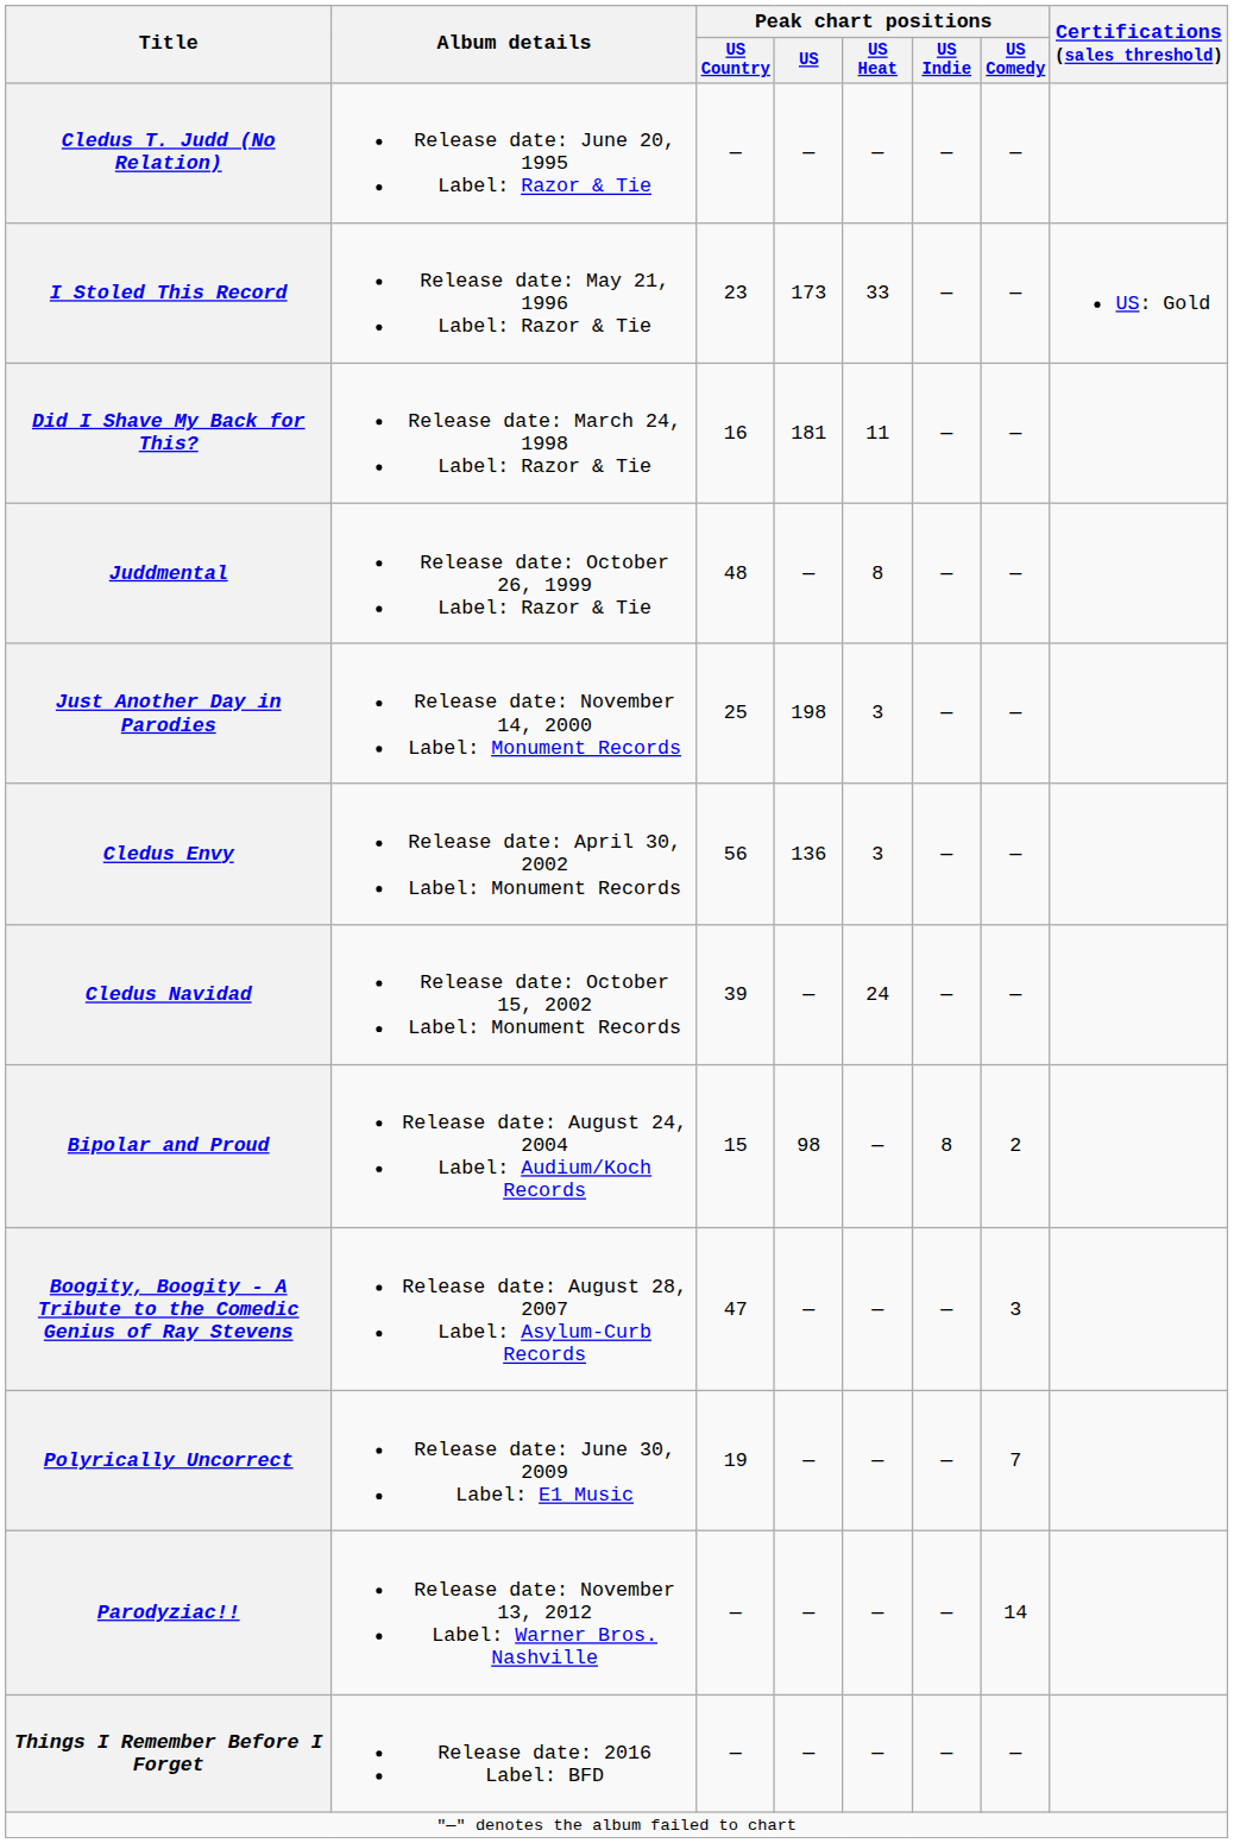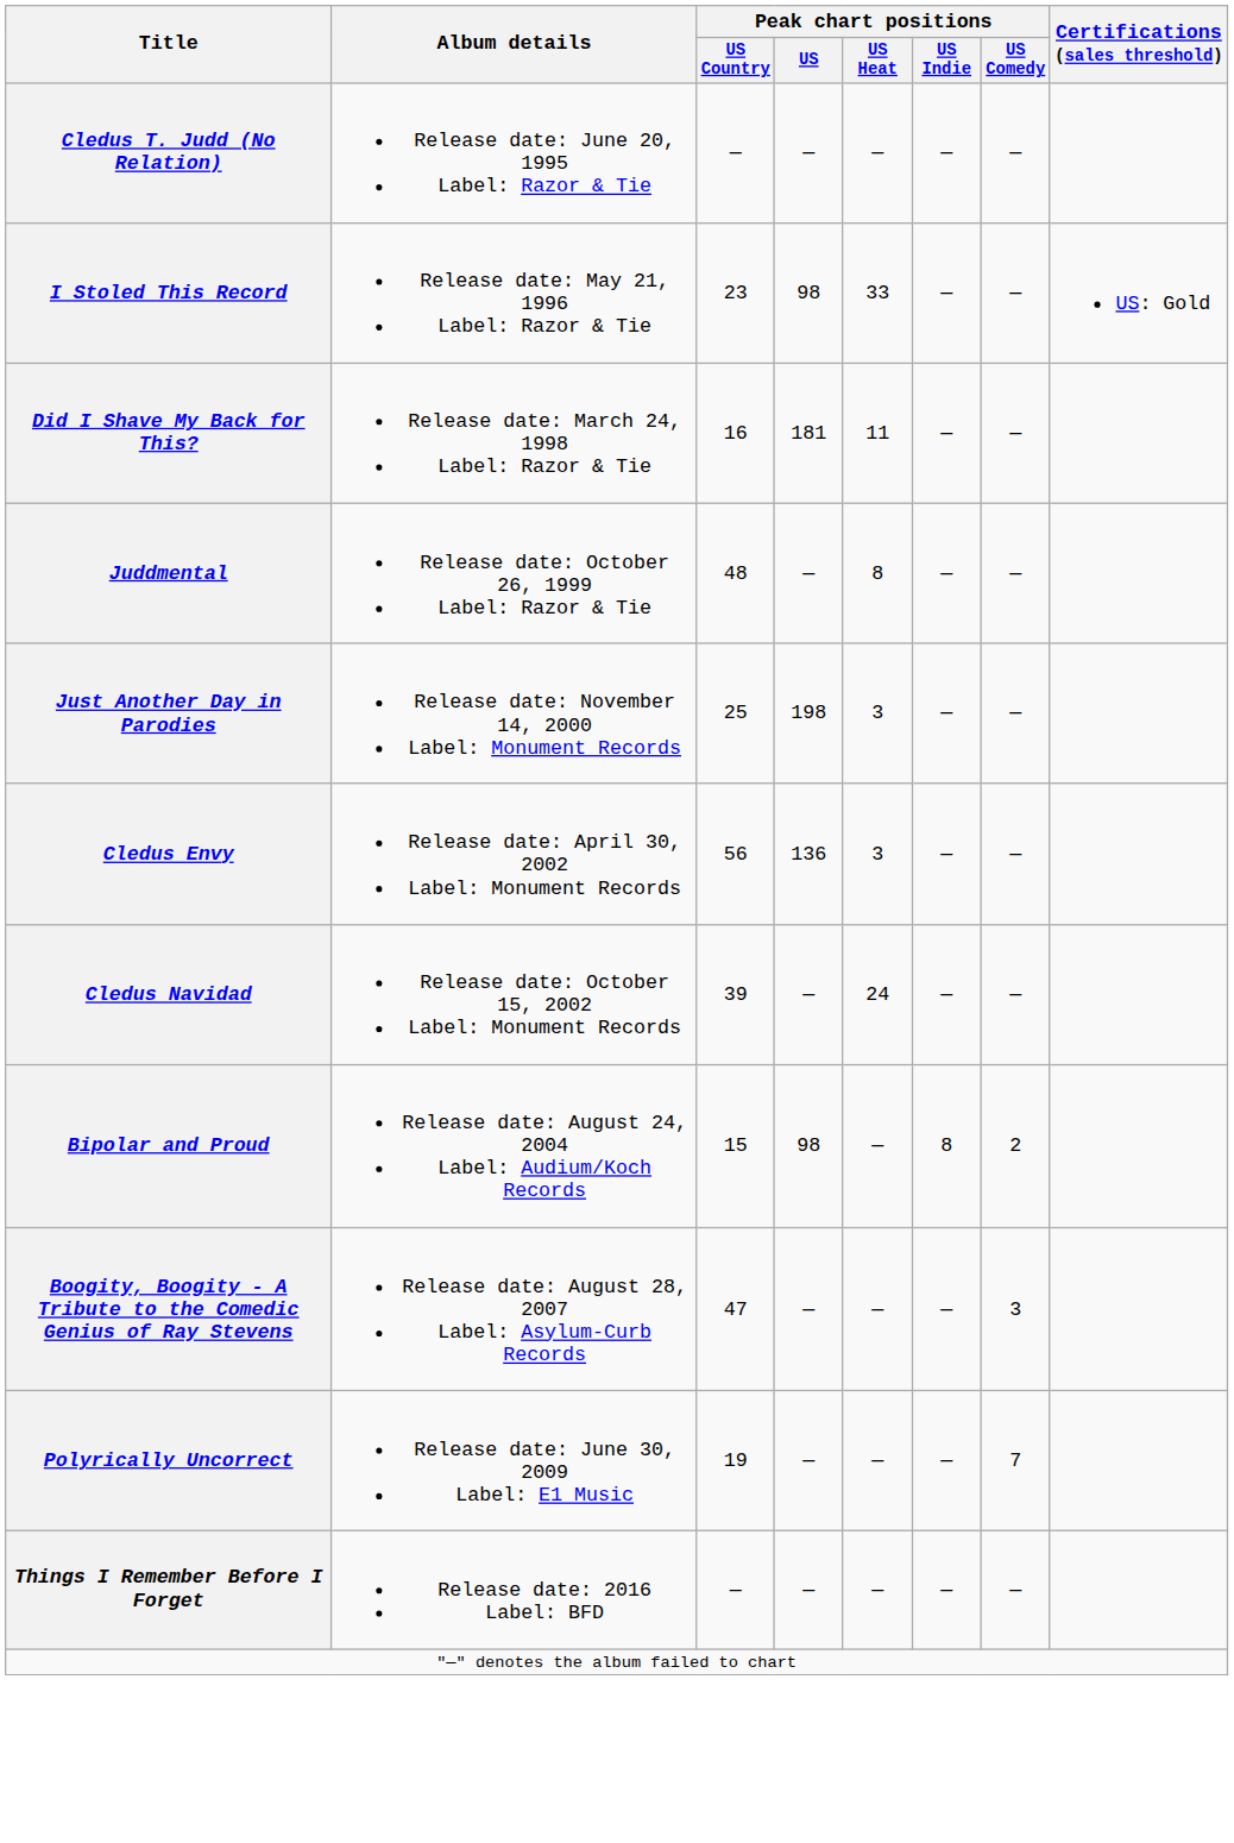 <table class="wikitable plainrowheaders" style="text-align:center;">
 <tr>
 <th rowspan="2" style="width:16em;">Title</th>
 <th rowspan="2" style="width:18em;">Album details</th>
 <th colspan="5">Peak chart positions</th>
 <th rowspan="2"><a href='#'>Certifications</a><br><small>(<a href='#'>sales threshold</a>)</small></th>
 </tr>
 <tr style="font-size:smaller;">
 <th width="40"><a href='#'>US Country</a><br></th>
 <th width="40"><a href='#'>US</a><br></th>
 <th width="40"><a href='#'>US<br>Heat</a></th>
 <th width="40"><a href='#'>US Indie</a><br></th>
 <th width="40"><a href='#'>US Comedy</a><br></th>
 </tr>
 <tr>
 <th scope="row"><em><a href='#'>Cledus T. Judd (No Relation)</a></em></th>
 <td><br><ul><li>Release date: June 20, 1995</li><li>Label: <a href='#'>Razor & Tie</a></li></ul></td>
 <td>—</td>
 <td>—</td>
 <td>—</td>
 <td>—</td>
 <td>—</td>
 <td></td>
 </tr>
 <tr>
 <th scope="row"><em><a href='#'>I Stoled This Record</a></em></th>
 <td><br><ul><li>Release date: May 21, 1996</li><li>Label: Razor & Tie</li></ul></td>
 <td>23</td>
-<td>173</td>
+<td>98</td>
 <td>33</td>
 <td>—</td>
 <td>—</td>
 <td align="left"><br><ul><li><a href='#'>US</a>: Gold</li></ul></td>
 </tr>
 <tr>
 <th scope="row"><em><a href='#'>Did I Shave My Back for This?</a></em></th>
 <td><br><ul><li>Release date: March 24, 1998</li><li>Label: Razor & Tie</li></ul></td>
 <td>16</td>
 <td>181</td>
 <td>11</td>
 <td>—</td>
 <td>—</td>
 <td></td>
 </tr>
 <tr>
 <th scope="row"><em><a href='#'>Juddmental</a></em></th>
 <td><br><ul><li>Release date: October 26, 1999</li><li>Label: Razor & Tie</li></ul></td>
 <td>48</td>
 <td>—</td>
 <td>8</td>
 <td>—</td>
 <td>—</td>
 <td></td>
 </tr>
 <tr>
 <th scope="row"><em><a href='#'>Just Another Day in Parodies</a></em></th>
 <td><br><ul><li>Release date: November 14, 2000</li><li>Label: <a href='#'>Monument Records</a></li></ul></td>
 <td>25</td>
 <td>198</td>
 <td>3</td>
 <td>—</td>
 <td>—</td>
 <td></td>
 </tr>
 <tr>
 <th scope="row"><em><a href='#'>Cledus Envy</a></em></th>
 <td><br><ul><li>Release date: April 30, 2002</li><li>Label: Monument Records</li></ul></td>
 <td>56</td>
 <td>136</td>
 <td>3</td>
 <td>—</td>
 <td>—</td>
 <td></td>
 </tr>
 <tr>
 <th scope="row"><em><a href='#'>Cledus Navidad</a></em></th>
 <td><br><ul><li>Release date: October 15, 2002</li><li>Label: Monument Records</li></ul></td>
 <td>39</td>
 <td>—</td>
 <td>24</td>
 <td>—</td>
 <td>—</td>
 <td></td>
 </tr>
 <tr>
 <th scope="row"><em><a href='#'>Bipolar and Proud</a></em></th>
 <td><br><ul><li>Release date: August 24, 2004</li><li>Label: <a href='#'>Audium/Koch Records</a></li></ul></td>
 <td>15</td>
 <td>98</td>
 <td>—</td>
 <td>8</td>
 <td>2</td>
 <td></td>
 </tr>
 <tr>
 <th scope="row"><em><a href='#'>Boogity, Boogity - A Tribute to the Comedic Genius of Ray Stevens</a></em></th>
 <td><br><ul><li>Release date: August 28, 2007</li><li>Label: <a href='#'>Asylum-Curb Records</a></li></ul></td>
 <td>47</td>
 <td>—</td>
 <td>—</td>
 <td>—</td>
 <td>3</td>
 <td></td>
 </tr>
 <tr>
 <th scope="row"><em><a href='#'>Polyrically Uncorrect</a></em></th>
 <td><br><ul><li>Release date: June 30, 2009</li><li>Label: <a href='#'>E1 Music</a></li></ul></td>
 <td>19</td>
 <td>—</td>
 <td>—</td>
 <td>—</td>
 <td>7</td>
 <td></td>
 </tr>
 <tr>
-<th scope="row"><em><a href='#'>Parodyziac!&excl;</a></em></th>
-<td><br><ul><li>Release date: November 13, 2012</li><li>Label: <a href='#'>Warner Bros. Nashville</a></li></ul></td>
-<td>—</td>
-<td>—</td>
-<td>—</td>
-<td>—</td>
-<td>14</td>
-<td></td>
-</tr>
-<tr>
 <th scope="row"><em>Things I Remember Before I Forget</em></th>
 <td><br><ul><li>Release date: 2016</li><li>Label: BFD</li></ul></td>
 <td>—</td>
 <td>—</td>
 <td>—</td>
 <td>—</td>
 <td>—</td>
 <td></td>
 </tr>
 <tr>
 <td colspan="8" style="font-size:8pt">"—" denotes the album failed to chart</td>
 </tr>
 <tr>
 </tr>
 </table>
